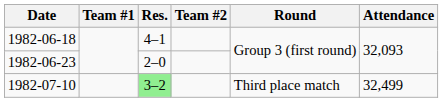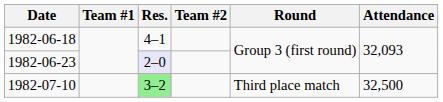 <table class="wikitable plainrowheaders" style="text-align: left;">
 <tr>
 <th scope="col">Date</th>
 <th scope="col">Team #1</th>
 <th scope="col">Res.</th>
 <th scope="col">Team #2</th>
 <th scope="col">Round</th>
 <th scope="col">Attendance</th>
 </tr>
 <tr>
 <td>1982-06-18</td>
 <td rowspan="2"></td>
 <td style="text-align:center;">4–1</td>
 <td></td>
 <td rowspan="2">Group 3 (first round)</td>
 <td rowspan="2">32,093</td>
 </tr>
 <tr>
 <td>1982-06-23</td>
-<td style="text-align:center;">2–0</td>
+<td style="background: lavender; text-align:center;">2–0</td>
 <td></td>
 </tr>
 <tr>
 <td>1982-07-10</td>
 <td></td>
 <td style="background: lightgreen; text-align:center;">3–2</td>
 <td></td>
 <td>Third place match</td>
-<td>32,499</td>
+<td>32,500</td>
 </tr>
 </table>
